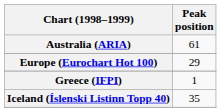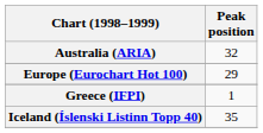 <table class="wikitable sortable plainrowheaders" style="text-align:center">
 <tr>
 <th scope="col">Chart (1998–1999)</th>
 <th scope="col">Peak<br>position</th>
 </tr>
 <tr>
 <th scope="row">Australia (<a href='#'>ARIA</a>)</th>
-<td>61</td>
+<td>32</td>
 </tr>
 <tr>
 </tr>
 <tr>
 </tr>
 <tr>
 <th scope="row">Europe (<a href='#'>Eurochart Hot 100</a>)</th>
 <td>29</td>
 </tr>
 <tr>
 </tr>
 <tr>
 </tr>
 <tr>
 <th scope="row">Greece (<a href='#'>IFPI</a>)</th>
 <td>1</td>
 </tr>
 <tr>
 <th scope="row">Iceland (<a href='#'>Íslenski Listinn Topp 40</a>)</th>
 <td>35</td>
 </tr>
 <tr>
 </tr>
 <tr>
 </tr>
 <tr>
 </tr>
 <tr>
 </tr>
 <tr>
 </tr>
 <tr>
 </tr>
 <tr>
 </tr>
 <tr>
 </tr>
 </table>
